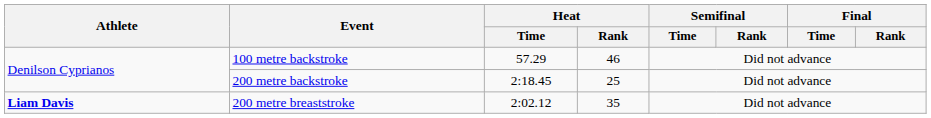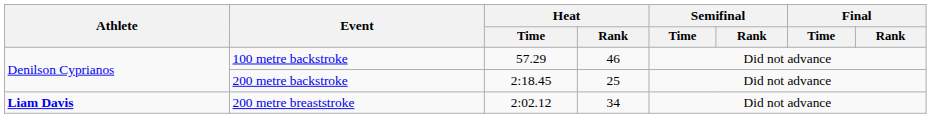 <table class="wikitable" style="text-align:center; font-size:90%; width:50%;">
 <tr>
 <th rowspan="2">Athlete</th>
 <th rowspan="2">Event</th>
 <th colspan="2">Heat</th>
 <th colspan="2">Semifinal</th>
 <th colspan="2">Final</th>
 </tr>
 <tr style="font-size:95%">
 <th>Time</th>
 <th>Rank</th>
 <th>Time</th>
 <th>Rank</th>
 <th>Time</th>
 <th>Rank</th>
 </tr>
 <tr>
 <td align=left rowspan=2><a href='#'>Denilson Cyprianos</a></td>
 <td align=left><a href='#'>100 metre backstroke</a></td>
 <td>57.29</td>
 <td>46</td>
 <td colspan=4>Did not advance</td>
 </tr>
 <tr>
 <td align=left><a href='#'>200 metre backstroke</a></td>
 <td>2:18.45</td>
 <td>25</td>
 <td colspan=4>Did not advance</td>
 </tr>
 <tr>
 <td align=left><strong><a href='#'>Liam Davis</a></strong></td>
 <td align=left><a href='#'>200 metre breaststroke</a></td>
 <td>2:02.12</td>
-<td>35</td>
+<td>34</td>
 <td colspan=4>Did not advance</td>
 </tr>
 </table>
